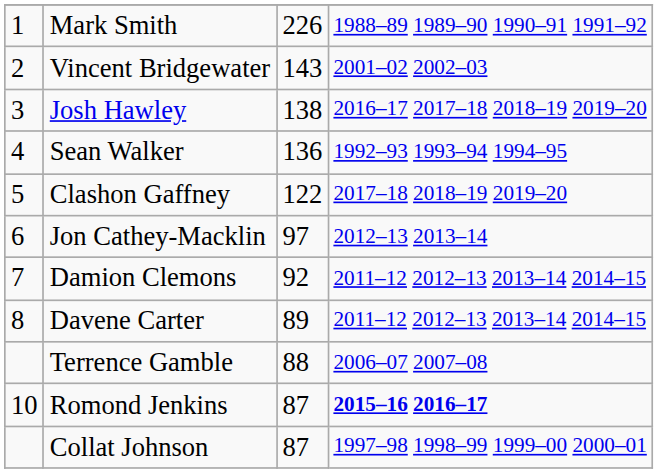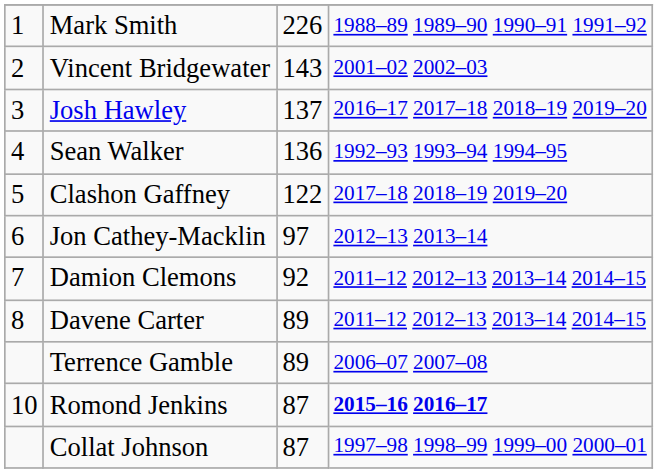 <table class="wikitable">
 <tr>
 </tr>
 <tr>
 <td>1</td>
 <td>Mark Smith</td>
 <td>226</td>
 <td style="font-size:80%;"><a href='#'>1988–89</a> <a href='#'>1989–90</a> <a href='#'>1990–91</a> <a href='#'>1991–92</a></td>
 </tr>
 <tr>
 <td>2</td>
 <td>Vincent Bridgewater</td>
 <td>143</td>
 <td style="font-size:80%;"><a href='#'>2001–02</a> <a href='#'>2002–03</a></td>
 </tr>
 <tr>
 <td>3</td>
 <td><a href='#'>Josh Hawley</a></td>
-<td>138</td>
+<td>137</td>
 <td style="font-size:80%;"><a href='#'>2016–17</a> <a href='#'>2017–18</a> <a href='#'>2018–19</a> <a href='#'>2019–20</a></td>
 </tr>
 <tr>
 <td>4</td>
 <td>Sean Walker</td>
 <td>136</td>
 <td style="font-size:80%;"><a href='#'>1992–93</a> <a href='#'>1993–94</a> <a href='#'>1994–95</a></td>
 </tr>
 <tr>
 <td>5</td>
 <td>Clashon Gaffney</td>
 <td>122</td>
 <td style="font-size:80%;"><a href='#'>2017–18</a> <a href='#'>2018–19</a> <a href='#'>2019–20</a></td>
 </tr>
 <tr>
 <td>6</td>
 <td>Jon Cathey-Macklin</td>
 <td>97</td>
 <td style="font-size:80%;"><a href='#'>2012–13</a> <a href='#'>2013–14</a></td>
 </tr>
 <tr>
 <td>7</td>
 <td>Damion Clemons</td>
 <td>92</td>
 <td style="font-size:80%;"><a href='#'>2011–12</a> <a href='#'>2012–13</a> <a href='#'>2013–14</a> <a href='#'>2014–15</a></td>
 </tr>
 <tr>
 <td>8</td>
 <td>Davene Carter</td>
 <td>89</td>
 <td style="font-size:80%;"><a href='#'>2011–12</a> <a href='#'>2012–13</a> <a href='#'>2013–14</a> <a href='#'>2014–15</a></td>
 </tr>
 <tr>
 <td></td>
 <td>Terrence Gamble</td>
-<td>88</td>
+<td>89</td>
 <td style="font-size:80%;"><a href='#'>2006–07</a> <a href='#'>2007–08</a></td>
 </tr>
 <tr>
 <td>10</td>
 <td>Romond Jenkins</td>
 <td>87</td>
 <td style="font-size:80%;"><strong><a href='#'>2015–16</a> <a href='#'>2016–17</a></strong></td>
 </tr>
 <tr>
 <td></td>
 <td>Collat Johnson</td>
 <td>87</td>
 <td style="font-size:80%;"><a href='#'>1997–98</a> <a href='#'>1998–99</a> <a href='#'>1999–00</a> <a href='#'>2000–01</a></td>
 </tr>
 </table>
